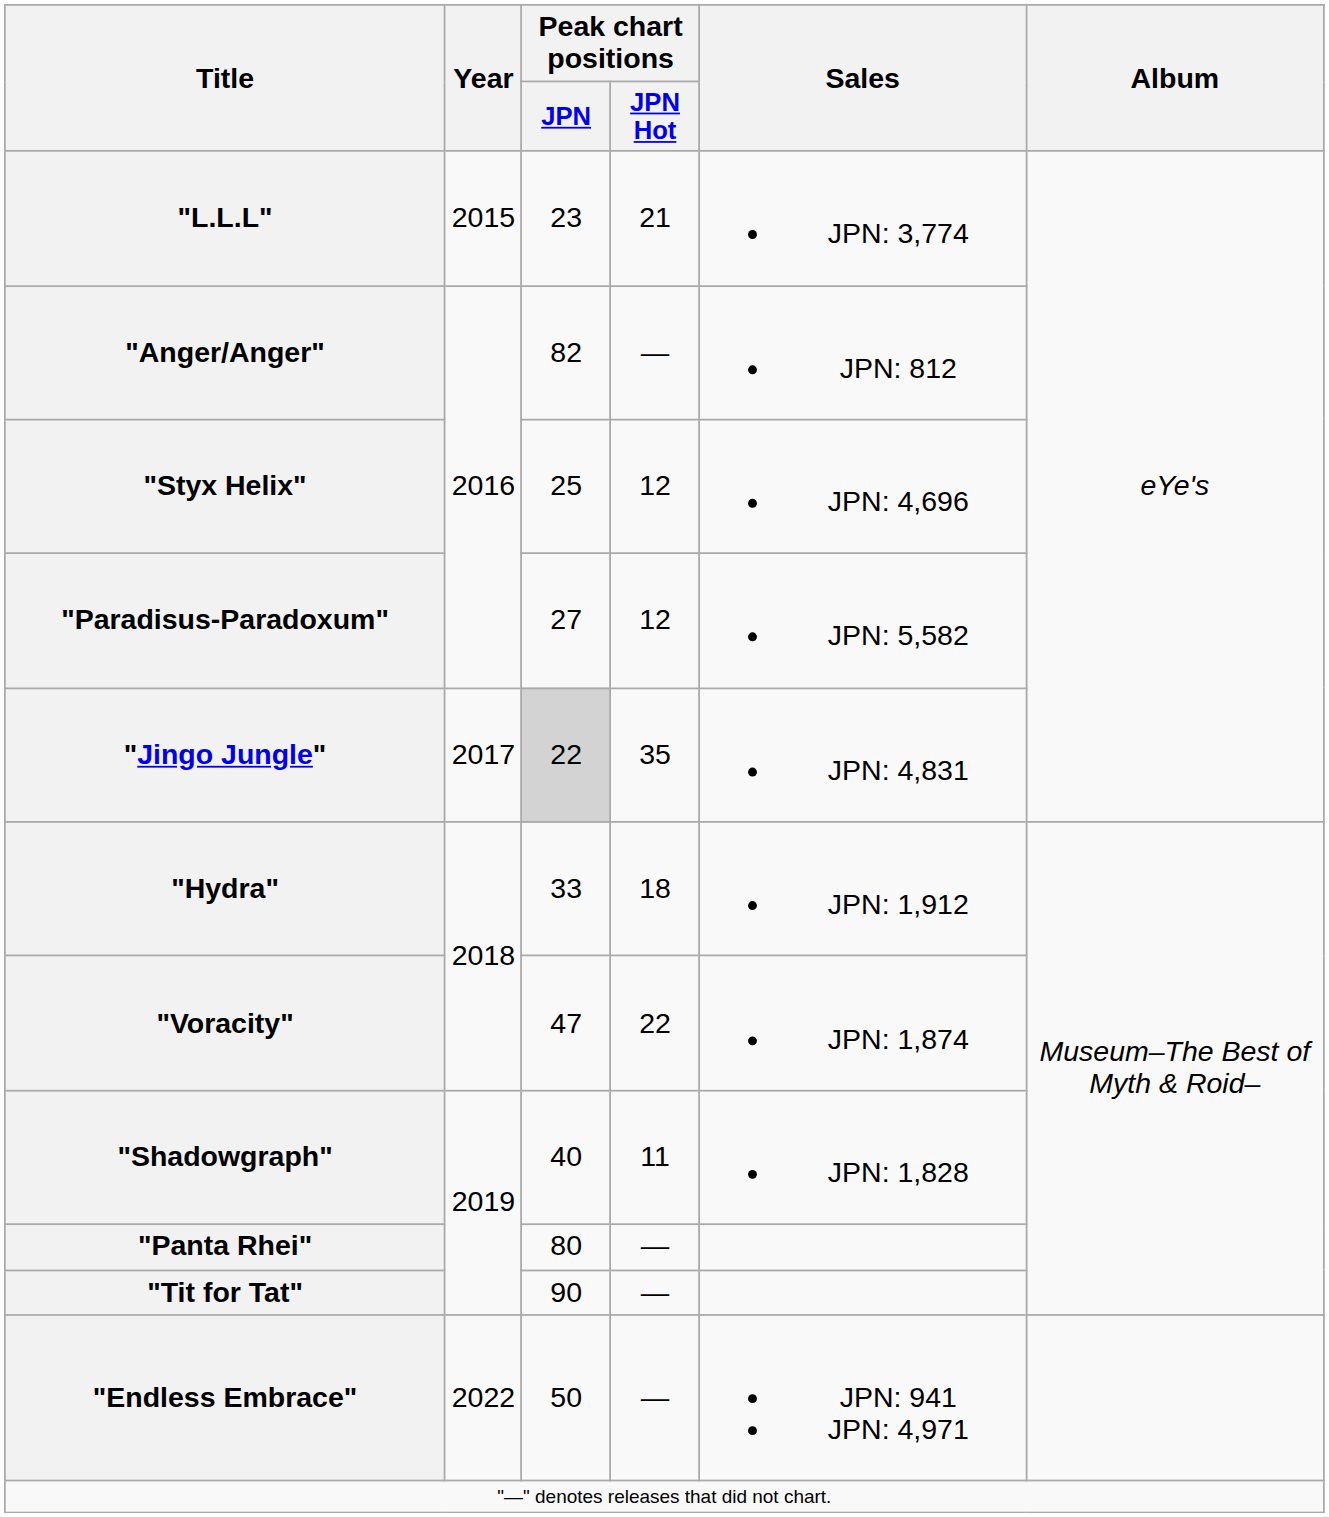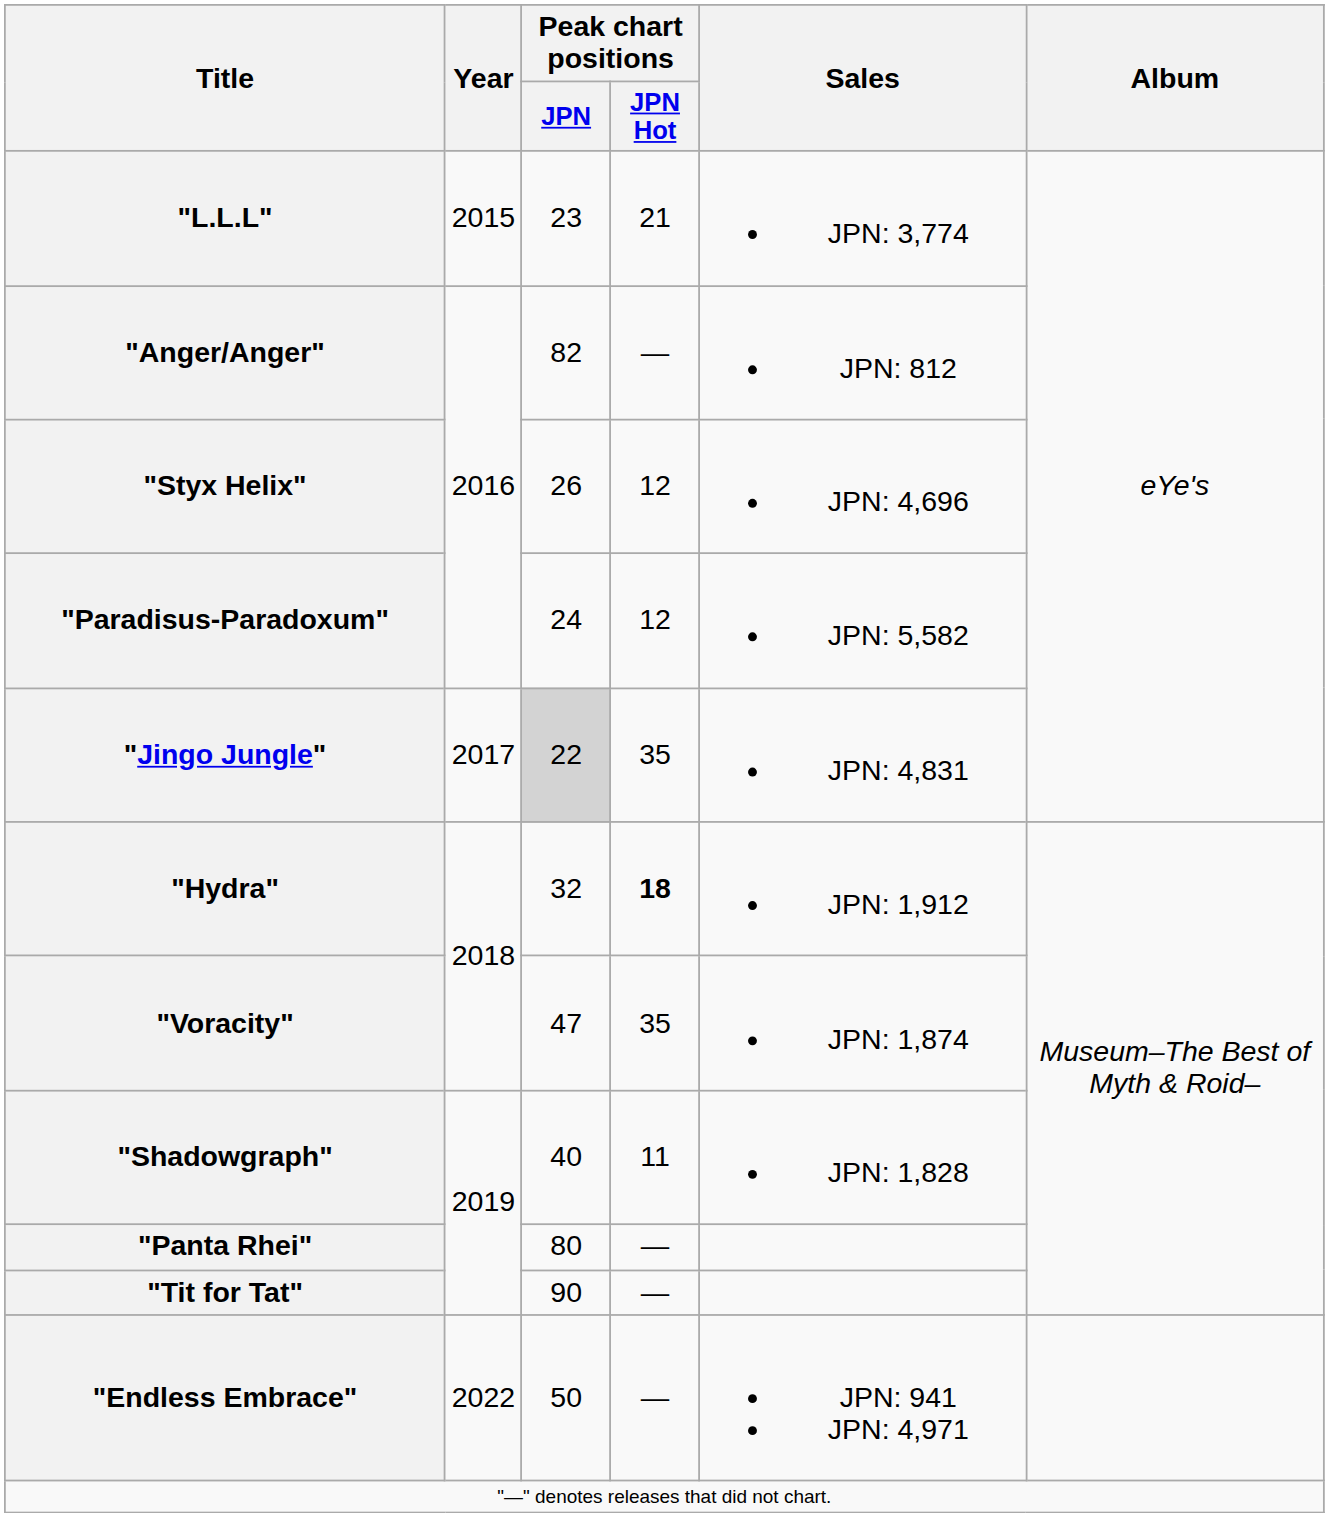 <table class="wikitable plainrowheaders" style="text-align:center;">
 <tr>
 <th scope="col" rowspan="2" style="width:15em;">Title</th>
 <th scope="col" rowspan="2" style="width:1em;">Year</th>
 <th scope="col" colspan="2">Peak chart<br>positions</th>
 <th scope="col" rowspan="2" style="width:11em;">Sales</th>
 <th scope="col" rowspan="2" style="width:10em;">Album</th>
 </tr>
 <tr>
 <th scope="col" style="width:3em;font-size:90%;"><a href='#'>JPN</a><br></th>
 <th scope="col" style="width:3em;font-size:90%;"><a href='#'>JPN<br>Hot</a><br></th>
 </tr>
 <tr>
 <th scope="row">"L.L.L"</th>
 <td>2015</td>
 <td>23</td>
 <td>21</td>
 <td><br><ul><li>JPN: 3,774</li></ul></td>
 <td rowspan="5"><em>eYe's</em></td>
 </tr>
 <tr>
 <th scope="row">"Anger/Anger"</th>
 <td rowspan="3">2016</td>
 <td>82</td>
 <td>—</td>
 <td><br><ul><li>JPN: 812</li></ul></td>
 </tr>
 <tr>
 <th scope="row">"Styx Helix"</th>
-<td>25</td>
+<td>26</td>
 <td>12</td>
 <td><br><ul><li>JPN: 4,696</li></ul></td>
 </tr>
 <tr>
 <th scope="row">"Paradisus-Paradoxum"</th>
-<td>27</td>
+<td>24</td>
 <td>12</td>
 <td><br><ul><li>JPN: 5,582</li></ul></td>
 </tr>
 <tr>
 <th scope="row">"<a href='#'>Jingo Jungle</a>"</th>
 <td>2017</td>
 <td style="background: lightgrey;">22</td>
 <td>35</td>
 <td><br><ul><li>JPN: 4,831</li></ul></td>
 </tr>
 <tr>
 <th scope="row">"Hydra"</th>
 <td rowspan="2">2018</td>
-<td>33</td>
-<td>18</td>
+<td>32</td>
+<td><strong>18</strong></td>
 <td><br><ul><li>JPN: 1,912</li></ul></td>
 <td rowspan="5"><em>Museum–The Best of Myth & Roid–</em></td>
 </tr>
 <tr>
 <th scope="row">"Voracity"</th>
 <td>47</td>
-<td>22</td>
+<td>35</td>
 <td><br><ul><li>JPN: 1,874</li></ul></td>
 </tr>
 <tr>
 <th scope="row">"Shadowgraph"</th>
 <td rowspan="3">2019</td>
 <td>40</td>
 <td>11</td>
 <td><br><ul><li>JPN: 1,828</li></ul></td>
 </tr>
 <tr>
 <th scope="row">"Panta Rhei"</th>
 <td>80</td>
 <td>—</td>
 <td></td>
 </tr>
 <tr>
 <th scope="row">"Tit for Tat"</th>
 <td>90</td>
 <td>—</td>
 <td></td>
 </tr>
 <tr>
 <th scope="row">"Endless Embrace"</th>
 <td>2022</td>
 <td>50</td>
 <td>—</td>
 <td><br><ul><li>JPN: 941 </li><li>JPN: 4,971 </li></ul></td>
 <td></td>
 </tr>
 <tr>
 <td colspan="6" style="font-size: 8pt">"—" denotes releases that did not chart.</td>
 </tr>
 </table>
